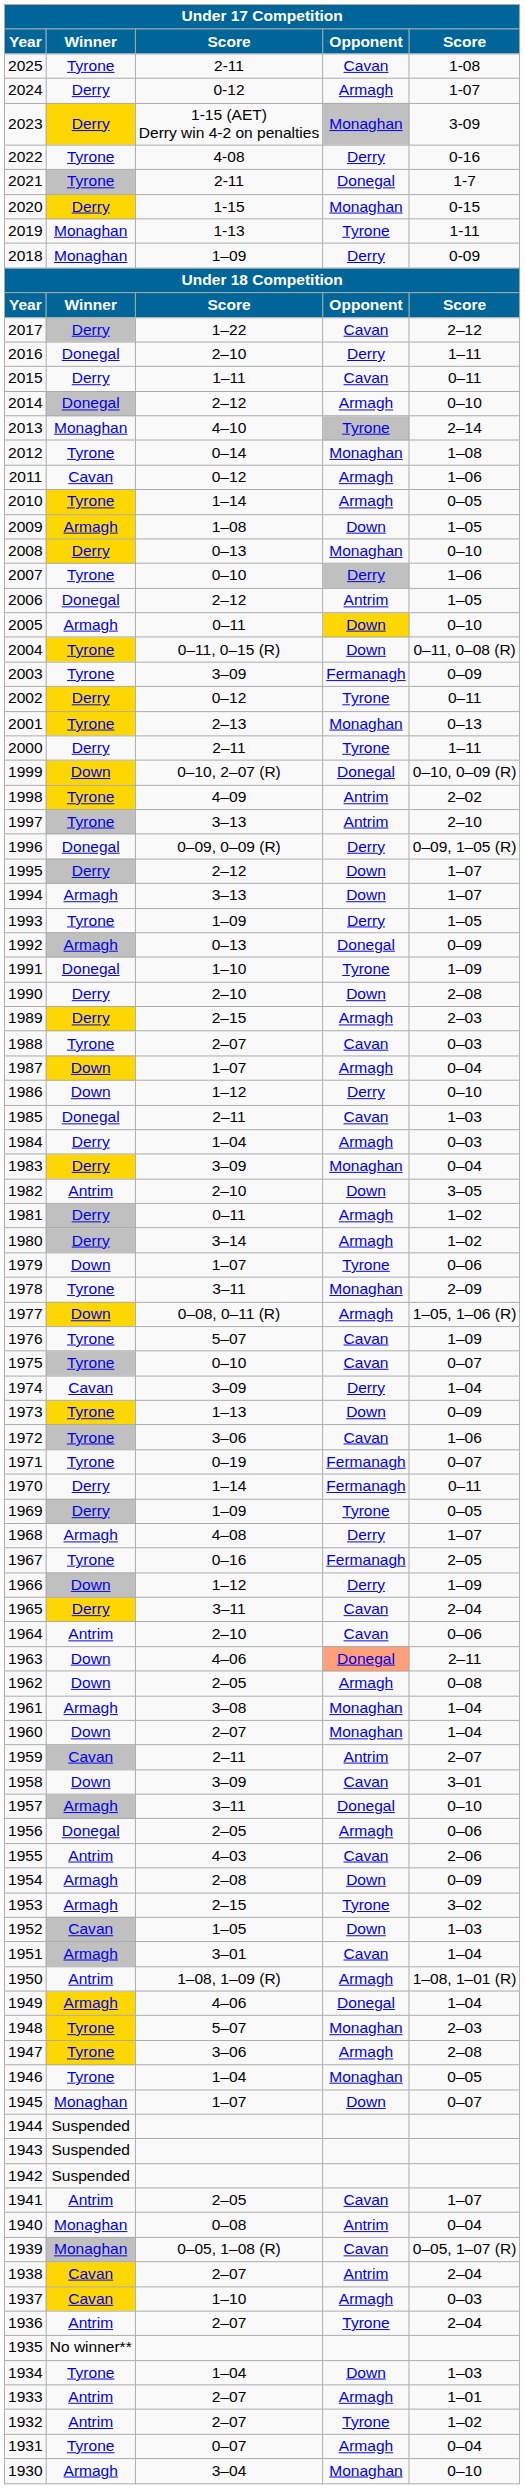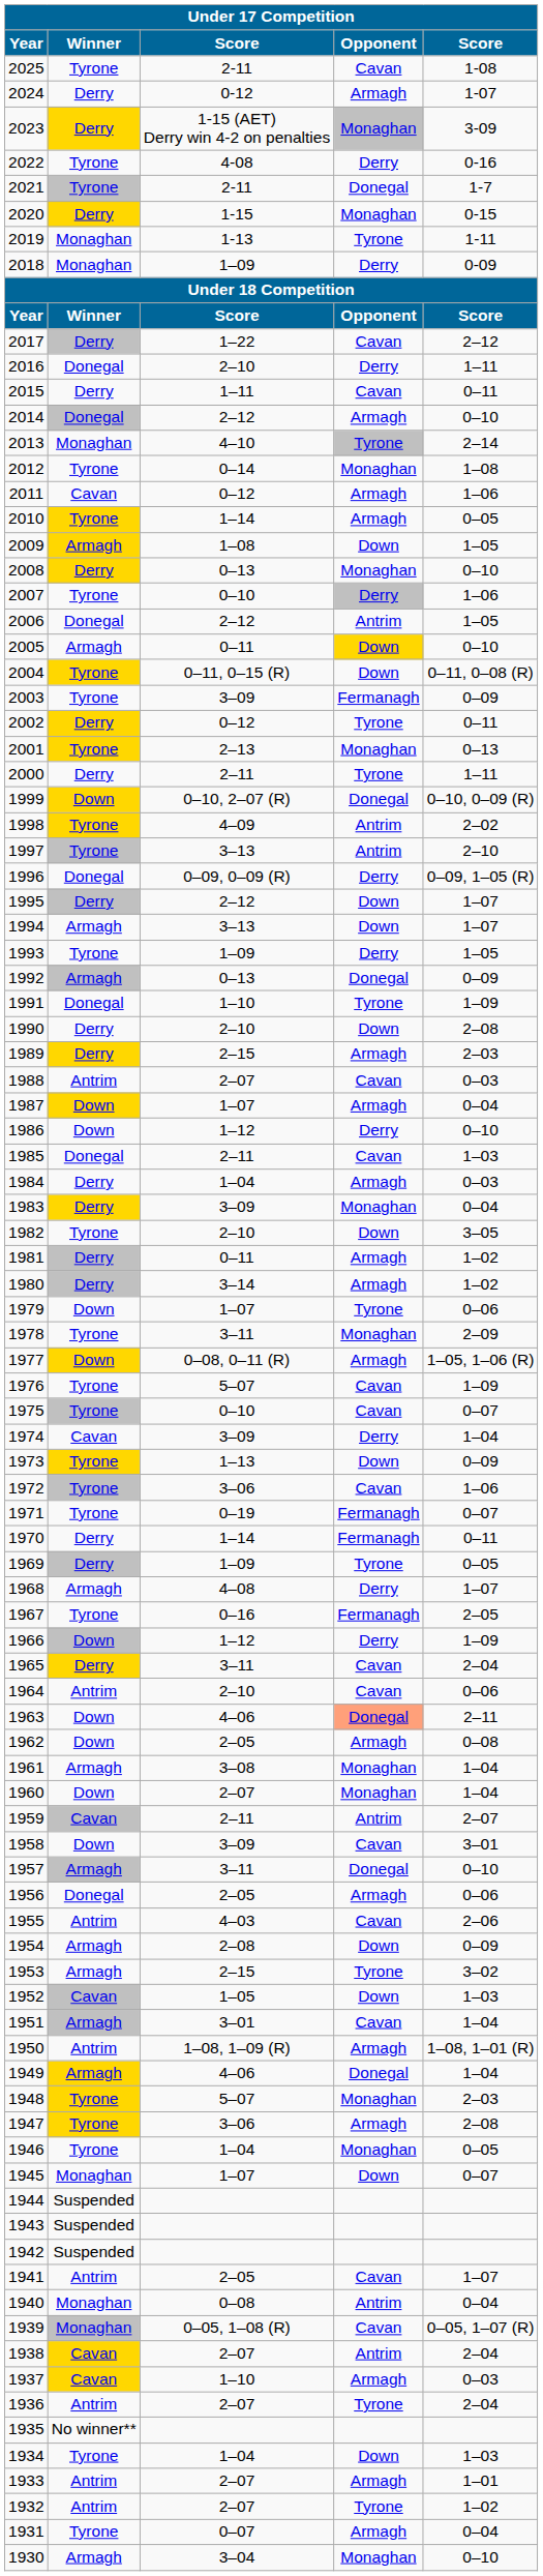 <table class="wikitable" style="text-align:center;">
 <tr>
 <th style="background:#069; color:white;" colspan = 5>Under 17 Competition</th>
 </tr>
 <tr>
 <th style="background:#069; color:white;">Year</th>
 <th style="background:#069; color:white;">Winner</th>
 <th style="background:#069; color:white;">Score</th>
 <th style="background:#069; color:white;">Opponent</th>
 <th style="background:#069; color:white;">Score</th>
 </tr>
 <tr>
 <td>2025</td>
 <td><a href='#'>Tyrone</a></td>
 <td>2-11</td>
 <td><a href='#'>Cavan</a></td>
 <td>1-08</td>
 </tr>
 <tr>
 <td>2024</td>
 <td><a href='#'>Derry</a></td>
 <td>0-12</td>
 <td><a href='#'>Armagh</a></td>
 <td>1-07</td>
 </tr>
 <tr>
 <td>2023</td>
 <td style="background-color:#FFD700"><a href='#'>Derry</a></td>
 <td>1-15 (AET) <br> Derry win 4-2 on penalties</td>
 <td style="background:silver;"><a href='#'>Monaghan</a></td>
 <td>3-09</td>
 </tr>
 <tr>
 <td>2022</td>
 <td><a href='#'>Tyrone</a></td>
 <td>4-08</td>
 <td><a href='#'>Derry</a></td>
 <td>0-16</td>
 </tr>
 <tr>
 <td>2021</td>
 <td style="background:silver;"><a href='#'>Tyrone</a></td>
 <td>2-11</td>
 <td><a href='#'>Donegal</a></td>
 <td>1-7</td>
 </tr>
 <tr>
 <td>2020</td>
 <td style="background-color:#FFD700"><a href='#'>Derry</a></td>
 <td>1-15</td>
 <td><a href='#'>Monaghan</a></td>
 <td>0-15</td>
 </tr>
 <tr>
 <td>2019</td>
 <td><a href='#'>Monaghan</a></td>
 <td>1-13</td>
 <td><a href='#'>Tyrone</a></td>
 <td>1-11</td>
 </tr>
 <tr>
 <td>2018</td>
 <td><a href='#'>Monaghan</a></td>
 <td>1–09</td>
 <td><a href='#'>Derry</a></td>
 <td>0-09</td>
 </tr>
 <tr>
 <th style="background:#069; color:white;" colspan = 5>Under 18 Competition</th>
 </tr>
 <tr>
 <th style="background:#069; color:white;">Year</th>
 <th style="background:#069; color:white;">Winner</th>
 <th style="background:#069; color:white;">Score</th>
 <th style="background:#069; color:white;">Opponent</th>
 <th style="background:#069; color:white;">Score</th>
 </tr>
 <tr>
 <td>2017</td>
 <td style="background:silver;"><a href='#'>Derry</a></td>
 <td>1–22</td>
 <td><a href='#'>Cavan</a></td>
 <td>2–12</td>
 </tr>
 <tr>
 <td>2016</td>
 <td><a href='#'>Donegal</a></td>
 <td>2–10</td>
 <td><a href='#'>Derry</a></td>
 <td>1–11</td>
 </tr>
 <tr>
 <td>2015</td>
 <td><a href='#'>Derry</a></td>
 <td>1–11</td>
 <td><a href='#'>Cavan</a></td>
 <td>0–11</td>
 </tr>
 <tr>
 </tr>
 <tr 2014>
 <td>2014</td>
 <td style="background:silver;"><a href='#'>Donegal</a></td>
 <td>2–12</td>
 <td><a href='#'>Armagh</a></td>
 <td>0–10</td>
 </tr>
 <tr>
 <td>2013</td>
 <td><a href='#'>Monaghan</a></td>
 <td>4–10</td>
 <td style="background:silver;"><a href='#'>Tyrone</a></td>
 <td>2–14</td>
 </tr>
 <tr>
 <td>2012</td>
 <td><a href='#'>Tyrone</a></td>
 <td>0–14</td>
 <td><a href='#'>Monaghan</a></td>
 <td>1–08</td>
 </tr>
 <tr>
 <td>2011</td>
 <td><a href='#'>Cavan</a></td>
 <td>0–12</td>
 <td><a href='#'>Armagh</a></td>
 <td>1–06</td>
 </tr>
 <tr>
 <td>2010</td>
 <td style="background-color:#FFD700"><a href='#'>Tyrone</a></td>
 <td>1–14</td>
 <td><a href='#'>Armagh</a></td>
 <td>0–05</td>
 </tr>
 <tr>
 <td>2009</td>
 <td style="background-color:#FFD700"><a href='#'>Armagh</a></td>
 <td>1–08</td>
 <td><a href='#'>Down</a></td>
 <td>1–05</td>
 </tr>
 <tr>
 <td>2008</td>
 <td style="background-color:#FFD700"><a href='#'>Derry</a></td>
 <td>0–13</td>
 <td><a href='#'>Monaghan</a></td>
 <td>0–10</td>
 </tr>
 <tr>
 <td>2007</td>
 <td><a href='#'>Tyrone</a></td>
 <td>0–10</td>
 <td style="background:silver;"><a href='#'>Derry</a></td>
 <td>1–06</td>
 </tr>
 <tr>
 <td>2006</td>
 <td><a href='#'>Donegal</a></td>
 <td>2–12</td>
 <td><a href='#'>Antrim</a></td>
 <td>1–05</td>
 </tr>
 <tr>
 <td>2005</td>
 <td><a href='#'>Armagh</a></td>
 <td>0–11</td>
 <td style="background-color:#FFD700"><a href='#'>Down</a></td>
 <td>0–10</td>
 </tr>
 <tr>
 <td>2004</td>
 <td style="background-color:#FFD700"><a href='#'>Tyrone</a></td>
 <td>0–11, 0–15 (R)</td>
 <td><a href='#'>Down</a></td>
 <td>0–11, 0–08 (R)</td>
 </tr>
 <tr>
 <td>2003</td>
 <td><a href='#'>Tyrone</a></td>
 <td>3–09</td>
 <td><a href='#'>Fermanagh</a></td>
 <td>0–09</td>
 </tr>
 <tr>
 <td>2002</td>
 <td style="background-color:#FFD700"><a href='#'>Derry</a></td>
 <td>0–12</td>
 <td><a href='#'>Tyrone</a></td>
 <td>0–11</td>
 </tr>
 <tr>
 <td>2001</td>
 <td style="background-color:#FFD700"><a href='#'>Tyrone</a></td>
 <td>2–13</td>
 <td><a href='#'>Monaghan</a></td>
 <td>0–13</td>
 </tr>
 <tr>
 <td>2000</td>
 <td><a href='#'>Derry</a></td>
 <td>2–11</td>
 <td><a href='#'>Tyrone</a></td>
 <td>1–11</td>
 </tr>
 <tr>
 <td>1999</td>
 <td style="background-color:#FFD700"><a href='#'>Down</a></td>
 <td>0–10, 2–07 (R)</td>
 <td><a href='#'>Donegal</a></td>
 <td>0–10, 0–09 (R)</td>
 </tr>
 <tr>
 <td>1998</td>
 <td style="background-color:#FFD700"><a href='#'>Tyrone</a></td>
 <td>4–09</td>
 <td><a href='#'>Antrim</a></td>
 <td>2–02</td>
 </tr>
 <tr>
 <td>1997</td>
 <td style="background:silver;"><a href='#'>Tyrone</a></td>
 <td>3–13</td>
 <td><a href='#'>Antrim</a></td>
 <td>2–10</td>
 </tr>
 <tr>
 <td>1996</td>
 <td><a href='#'>Donegal</a></td>
 <td>0–09, 0–09 (R)</td>
 <td><a href='#'>Derry</a></td>
 <td>0–09, 1–05 (R)</td>
 </tr>
 <tr>
 <td>1995</td>
 <td style="background:silver;"><a href='#'>Derry</a></td>
 <td>2–12</td>
 <td><a href='#'>Down</a></td>
 <td>1–07</td>
 </tr>
 <tr>
 <td>1994</td>
 <td><a href='#'>Armagh</a></td>
 <td>3–13</td>
 <td><a href='#'>Down</a></td>
 <td>1–07</td>
 </tr>
 <tr>
 <td>1993</td>
 <td><a href='#'>Tyrone</a></td>
 <td>1–09</td>
 <td><a href='#'>Derry</a></td>
 <td>1–05</td>
 </tr>
 <tr>
 <td>1992</td>
 <td style="background:silver;"><a href='#'>Armagh</a></td>
 <td>0–13</td>
 <td><a href='#'>Donegal</a></td>
 <td>0–09</td>
 </tr>
 <tr>
 <td>1991</td>
 <td><a href='#'>Donegal</a></td>
 <td>1–10</td>
 <td><a href='#'>Tyrone</a></td>
 <td>1–09</td>
 </tr>
 <tr>
 <td>1990</td>
 <td><a href='#'>Derry</a></td>
 <td>2–10</td>
 <td><a href='#'>Down</a></td>
 <td>2–08</td>
 </tr>
 <tr>
 <td>1989</td>
 <td style="background-color:#FFD700"><a href='#'>Derry</a></td>
 <td>2–15</td>
 <td><a href='#'>Armagh</a></td>
 <td>2–03</td>
 </tr>
 <tr>
 <td>1988</td>
-<td><a href='#'>Tyrone</a></td>
+<td><a href='#'>Antrim</a></td>
 <td>2–07</td>
 <td><a href='#'>Cavan</a></td>
 <td>0–03</td>
 </tr>
 <tr>
 <td>1987</td>
 <td style="background-color:#FFD700"><a href='#'>Down</a></td>
 <td>1–07</td>
 <td><a href='#'>Armagh</a></td>
 <td>0–04</td>
 </tr>
 <tr>
 <td>1986</td>
 <td><a href='#'>Down</a></td>
 <td>1–12</td>
 <td><a href='#'>Derry</a></td>
 <td>0–10</td>
 </tr>
 <tr>
 <td>1985</td>
 <td><a href='#'>Donegal</a></td>
 <td>2–11</td>
 <td><a href='#'>Cavan</a></td>
 <td>1–03</td>
 </tr>
 <tr>
 <td>1984</td>
 <td><a href='#'>Derry</a></td>
 <td>1–04</td>
 <td><a href='#'>Armagh</a></td>
 <td>0–03</td>
 </tr>
 <tr>
 <td>1983</td>
 <td style="background-color:#FFD700"><a href='#'>Derry</a></td>
 <td>3–09</td>
 <td><a href='#'>Monaghan</a></td>
 <td>0–04</td>
 </tr>
 <tr>
 <td>1982</td>
-<td><a href='#'>Antrim</a></td>
+<td><a href='#'>Tyrone</a></td>
 <td>2–10</td>
 <td><a href='#'>Down</a></td>
 <td>3–05</td>
 </tr>
 <tr>
 <td>1981</td>
 <td style="background:silver;"><a href='#'>Derry</a></td>
 <td>0–11</td>
 <td><a href='#'>Armagh</a></td>
 <td>1–02</td>
 </tr>
 <tr>
 <td>1980</td>
 <td style="background:silver;"><a href='#'>Derry</a></td>
 <td>3–14</td>
 <td><a href='#'>Armagh</a></td>
 <td>1–02</td>
 </tr>
 <tr>
 <td>1979</td>
 <td><a href='#'>Down</a></td>
 <td>1–07</td>
 <td><a href='#'>Tyrone</a></td>
 <td>0–06</td>
 </tr>
 <tr>
 <td>1978</td>
 <td><a href='#'>Tyrone</a></td>
 <td>3–11</td>
 <td><a href='#'>Monaghan</a></td>
 <td>2–09</td>
 </tr>
 <tr>
 <td>1977</td>
 <td style="background-color:#FFD700"><a href='#'>Down</a></td>
 <td>0–08, 0–11 (R)</td>
 <td><a href='#'>Armagh</a></td>
 <td>1–05, 1–06 (R)</td>
 </tr>
 <tr>
 <td>1976</td>
 <td><a href='#'>Tyrone</a></td>
 <td>5–07</td>
 <td><a href='#'>Cavan</a></td>
 <td>1–09</td>
 </tr>
 <tr>
 <td>1975</td>
 <td style="background:silver;"><a href='#'>Tyrone</a></td>
 <td>0–10</td>
 <td><a href='#'>Cavan</a></td>
 <td>0–07</td>
 </tr>
 <tr>
 <td>1974</td>
 <td><a href='#'>Cavan</a></td>
 <td>3–09</td>
 <td><a href='#'>Derry</a></td>
 <td>1–04</td>
 </tr>
 <tr>
 <td>1973</td>
 <td style="background-color:#FFD700"><a href='#'>Tyrone</a></td>
 <td>1–13</td>
 <td><a href='#'>Down</a></td>
 <td>0–09</td>
 </tr>
 <tr>
 <td>1972</td>
 <td style="background:silver;"><a href='#'>Tyrone</a></td>
 <td>3–06</td>
 <td><a href='#'>Cavan</a></td>
 <td>1–06</td>
 </tr>
 <tr>
 <td>1971</td>
 <td><a href='#'>Tyrone</a></td>
 <td>0–19</td>
 <td><a href='#'>Fermanagh</a></td>
 <td>0–07</td>
 </tr>
 <tr>
 <td>1970</td>
 <td><a href='#'>Derry</a></td>
 <td>1–14</td>
 <td><a href='#'>Fermanagh</a></td>
 <td>0–11</td>
 </tr>
 <tr>
 <td>1969</td>
 <td style="background:silver;"><a href='#'>Derry</a></td>
 <td>1–09</td>
 <td><a href='#'>Tyrone</a></td>
 <td>0–05</td>
 </tr>
 <tr>
 <td>1968</td>
 <td><a href='#'>Armagh</a></td>
 <td>4–08</td>
 <td><a href='#'>Derry</a></td>
 <td>1–07</td>
 </tr>
 <tr>
 <td>1967</td>
 <td><a href='#'>Tyrone</a></td>
 <td>0–16</td>
 <td><a href='#'>Fermanagh</a></td>
 <td>2–05</td>
 </tr>
 <tr>
 <td>1966</td>
 <td style="background:silver;"><a href='#'>Down</a></td>
 <td>1–12</td>
 <td><a href='#'>Derry</a></td>
 <td>1–09</td>
 </tr>
 <tr>
 <td>1965</td>
 <td style="background-color:#FFD700"><a href='#'>Derry</a></td>
 <td>3–11</td>
 <td><a href='#'>Cavan</a></td>
 <td>2–04</td>
 </tr>
 <tr>
 <td>1964</td>
 <td><a href='#'>Antrim</a></td>
 <td>2–10</td>
 <td><a href='#'>Cavan</a></td>
 <td>0–06</td>
 </tr>
 <tr>
 <td>1963</td>
 <td><a href='#'>Down</a></td>
 <td>4–06</td>
 <td style="background: lightsalmon;"><a href='#'>Donegal</a></td>
 <td>2–11</td>
 </tr>
 <tr>
 <td>1962</td>
 <td><a href='#'>Down</a></td>
 <td>2–05</td>
 <td><a href='#'>Armagh</a></td>
 <td>0–08</td>
 </tr>
 <tr>
 <td>1961</td>
 <td><a href='#'>Armagh</a></td>
 <td>3–08</td>
 <td><a href='#'>Monaghan</a></td>
 <td>1–04</td>
 </tr>
 <tr>
 <td>1960</td>
 <td><a href='#'>Down</a></td>
 <td>2–07</td>
 <td><a href='#'>Monaghan</a></td>
 <td>1–04</td>
 </tr>
 <tr>
 <td>1959</td>
 <td style="background:silver;"><a href='#'>Cavan</a></td>
 <td>2–11</td>
 <td><a href='#'>Antrim</a></td>
 <td>2–07</td>
 </tr>
 <tr>
 <td>1958</td>
 <td><a href='#'>Down</a></td>
 <td>3–09</td>
 <td><a href='#'>Cavan</a></td>
 <td>3–01</td>
 </tr>
 <tr>
 <td>1957</td>
 <td style="background:silver;"><a href='#'>Armagh</a></td>
 <td>3–11</td>
 <td><a href='#'>Donegal</a></td>
 <td>0–10</td>
 </tr>
 <tr>
 <td>1956</td>
 <td><a href='#'>Donegal</a></td>
 <td>2–05</td>
 <td><a href='#'>Armagh</a></td>
 <td>0–06</td>
 </tr>
 <tr>
 <td>1955</td>
 <td><a href='#'>Antrim</a></td>
 <td>4–03</td>
 <td><a href='#'>Cavan</a></td>
 <td>2–06</td>
 </tr>
 <tr>
 <td>1954</td>
 <td><a href='#'>Armagh</a></td>
 <td>2–08</td>
 <td><a href='#'>Down</a></td>
 <td>0–09</td>
 </tr>
 <tr>
 <td>1953</td>
 <td><a href='#'>Armagh</a></td>
 <td>2–15</td>
 <td><a href='#'>Tyrone</a></td>
 <td>3–02</td>
 </tr>
 <tr>
 <td>1952</td>
 <td style="background:silver;"><a href='#'>Cavan</a></td>
 <td>1–05</td>
 <td><a href='#'>Down</a></td>
 <td>1–03</td>
 </tr>
 <tr>
 <td>1951</td>
 <td style="background:silver;"><a href='#'>Armagh</a></td>
 <td>3–01</td>
 <td><a href='#'>Cavan</a></td>
 <td>1–04</td>
 </tr>
 <tr>
 <td>1950</td>
 <td><a href='#'>Antrim</a></td>
 <td>1–08, 1–09 (R)</td>
 <td><a href='#'>Armagh</a></td>
 <td>1–08, 1–01 (R)</td>
 </tr>
 <tr>
 <td>1949</td>
 <td style="background-color:#FFD700"><a href='#'>Armagh</a></td>
 <td>4–06</td>
 <td><a href='#'>Donegal</a></td>
 <td>1–04</td>
 </tr>
 <tr>
 <td>1948</td>
 <td style="background-color:#FFD700"><a href='#'>Tyrone</a></td>
 <td>5–07</td>
 <td><a href='#'>Monaghan</a></td>
 <td>2–03</td>
 </tr>
 <tr>
 <td>1947</td>
 <td style="background-color:#FFD700"><a href='#'>Tyrone</a></td>
 <td>3–06</td>
 <td><a href='#'>Armagh</a></td>
 <td>2–08</td>
 </tr>
 <tr>
 <td>1946</td>
 <td><a href='#'>Tyrone</a></td>
 <td>1–04</td>
 <td><a href='#'>Monaghan</a></td>
 <td>0–05</td>
 </tr>
 <tr>
 <td>1945</td>
 <td><a href='#'>Monaghan</a></td>
 <td>1–07</td>
 <td><a href='#'>Down</a></td>
 <td>0–07</td>
 </tr>
 <tr>
 <td>1944</td>
 <td>Suspended</td>
 <td></td>
 <td></td>
 <td></td>
 </tr>
 <tr>
 <td>1943</td>
 <td>Suspended</td>
 <td></td>
 <td></td>
 <td></td>
 </tr>
 <tr>
 <td>1942</td>
 <td>Suspended</td>
 <td></td>
 <td></td>
 <td></td>
 </tr>
 <tr>
 <td>1941</td>
 <td><a href='#'>Antrim</a></td>
 <td>2–05</td>
 <td><a href='#'>Cavan</a></td>
 <td>1–07</td>
 </tr>
 <tr>
 <td>1940</td>
 <td><a href='#'>Monaghan</a></td>
 <td>0–08</td>
 <td><a href='#'>Antrim</a></td>
 <td>0–04</td>
 </tr>
 <tr>
 <td>1939</td>
 <td style="background:silver;"><a href='#'>Monaghan</a></td>
 <td>0–05, 1–08 (R)</td>
 <td><a href='#'>Cavan</a></td>
 <td>0–05, 1–07 (R)</td>
 </tr>
 <tr>
 <td>1938</td>
 <td style="background-color:#FFD700"><a href='#'>Cavan</a></td>
 <td>2–07</td>
 <td><a href='#'>Antrim</a></td>
 <td>2–04</td>
 </tr>
 <tr>
 <td>1937</td>
 <td style="background-color:#FFD700"><a href='#'>Cavan</a></td>
 <td>1–10</td>
 <td><a href='#'>Armagh</a></td>
 <td>0–03</td>
 </tr>
 <tr>
 <td>1936</td>
 <td><a href='#'>Antrim</a></td>
 <td>2–07</td>
 <td><a href='#'>Tyrone</a></td>
 <td>2–04</td>
 </tr>
 <tr>
 <td>1935</td>
 <td>No winner**</td>
 <td></td>
 <td></td>
 <td></td>
 </tr>
 <tr>
 <td>1934</td>
 <td><a href='#'>Tyrone</a></td>
 <td>1–04</td>
 <td><a href='#'>Down</a></td>
 <td>1–03</td>
 </tr>
 <tr>
 <td>1933</td>
 <td><a href='#'>Antrim</a></td>
 <td>2–07</td>
 <td><a href='#'>Armagh</a></td>
 <td>1–01</td>
 </tr>
 <tr>
 <td>1932</td>
 <td><a href='#'>Antrim</a></td>
 <td>2–07</td>
 <td><a href='#'>Tyrone</a></td>
 <td>1–02</td>
 </tr>
 <tr>
 <td>1931</td>
 <td><a href='#'>Tyrone</a></td>
 <td>0–07</td>
 <td><a href='#'>Armagh</a></td>
 <td>0–04</td>
 </tr>
 <tr>
 <td>1930</td>
 <td><a href='#'>Armagh</a></td>
 <td>3–04</td>
 <td><a href='#'>Monaghan</a></td>
 <td>0–10</td>
 </tr>
 </table>
